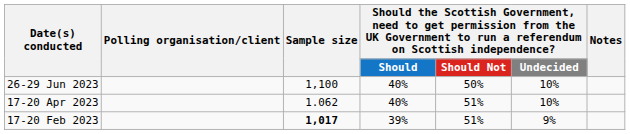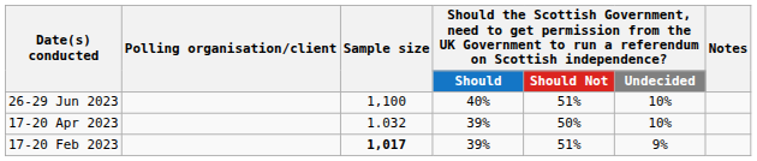 <table class="wikitable sortable" style="text-align: center; line-height: 14px; font-size: 95%;">
 <tr>
 <th rowspan="2">Date(s)<br>conducted</th>
 <th rowspan="2">Polling organisation/client</th>
 <th rowspan="2">Sample size</th>
 <th colspan="3">Should the Scottish Government, need to get permission from the UK Government to run a referendum on Scottish independence?</th>
 <th rowspan="2">Notes</th>
 </tr>
 <tr>
 <th class="unsortable" style="background:#1476c6; width: 80px; color: white;">Should</th>
 <th class="unsortable" style="background: #DC241F; width: 80px; color: white;">Should Not</th>
 <th class="unsortable" style="background: gray; width: 80px; color: white;">Undecided</th>
 </tr>
 <tr>
 <td>26-29 Jun 2023</td>
 <td></td>
 <td>1,100</td>
 <td>40%</td>
-<td>50%</td>
+<td>51%</td>
 <td>10%</td>
 <td></td>
 </tr>
 <tr>
 <td>17-20 Apr 2023</td>
 <td></td>
-<td>1.062</td>
-<td>40%</td>
-<td>51%</td>
+<td>1.032</td>
+<td>39%</td>
+<td>50%</td>
 <td>10%</td>
 <td></td>
 </tr>
 <tr>
 <td>17-20 Feb 2023</td>
 <td></td>
 <td><strong>1,017</strong></td>
 <td>39%</td>
 <td>51%</td>
 <td>9%</td>
 <td></td>
 </tr>
 </table>
